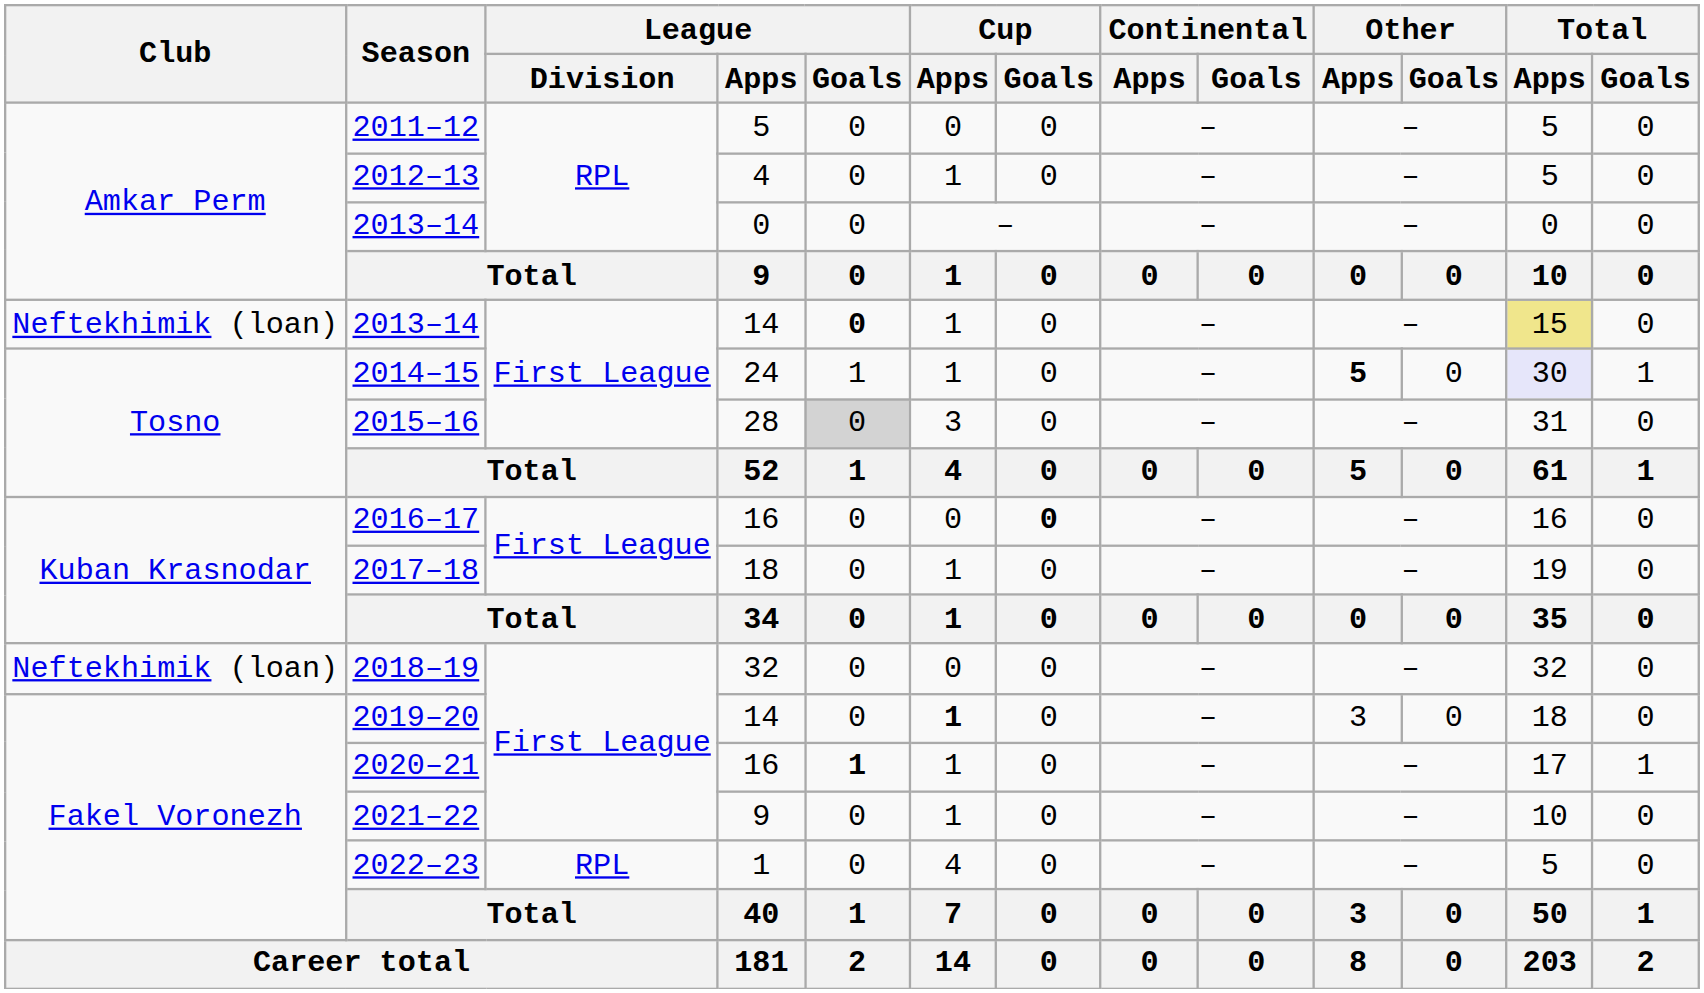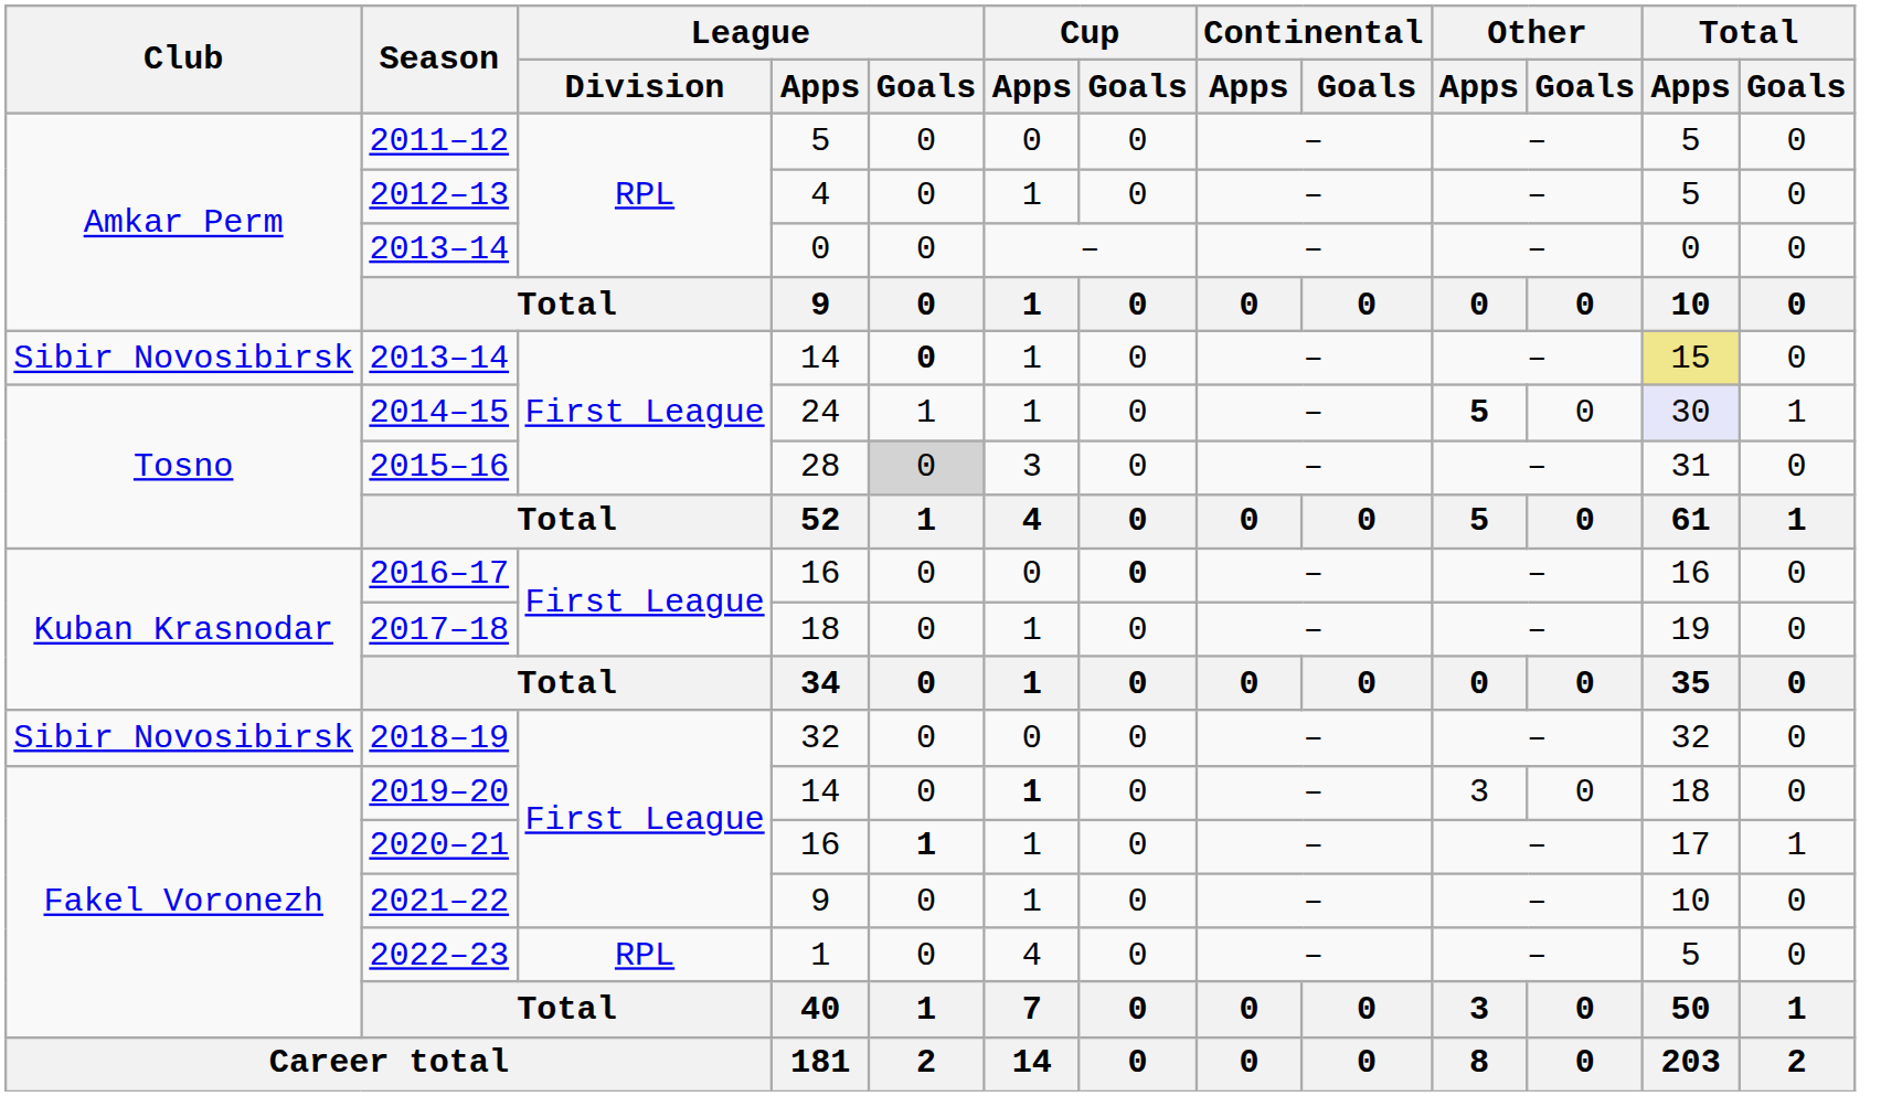 <table class="wikitable" style="text-align: center;">
 <tr>
 <th rowspan=2>Club</th>
 <th rowspan=2>Season</th>
 <th colspan=3>League</th>
 <th colspan=2>Cup</th>
 <th colspan=2>Continental</th>
 <th colspan=2>Other</th>
 <th colspan=2>Total</th>
 </tr>
 <tr>
 <th>Division</th>
 <th>Apps</th>
 <th>Goals</th>
 <th>Apps</th>
 <th>Goals</th>
 <th>Apps</th>
 <th>Goals</th>
 <th>Apps</th>
 <th>Goals</th>
 <th>Apps</th>
 <th>Goals</th>
 </tr>
 <tr>
 <td rowspan="4"><a href='#'>Amkar Perm</a></td>
 <td><a href='#'>2011–12</a></td>
 <td rowspan="3"><a href='#'>RPL</a></td>
 <td>5</td>
 <td>0</td>
 <td>0</td>
 <td>0</td>
 <td colspan=2>–</td>
 <td colspan=2>–</td>
 <td>5</td>
 <td>0</td>
 </tr>
 <tr>
 <td><a href='#'>2012–13</a></td>
 <td>4</td>
 <td>0</td>
 <td>1</td>
 <td>0</td>
 <td colspan=2>–</td>
 <td colspan=2>–</td>
 <td>5</td>
 <td>0</td>
 </tr>
 <tr>
 <td><a href='#'>2013–14</a></td>
 <td>0</td>
 <td>0</td>
 <td colspan=2>–</td>
 <td colspan=2>–</td>
 <td colspan=2>–</td>
 <td>0</td>
 <td>0</td>
 </tr>
 <tr>
 <th colspan=2>Total</th>
 <th>9</th>
 <th>0</th>
 <th>1</th>
 <th>0</th>
 <th>0</th>
 <th>0</th>
 <th>0</th>
 <th>0</th>
 <th>10</th>
 <th>0</th>
 </tr>
 <tr>
-<td><a href='#'>Neftekhimik</a> (loan)</td>
+<td><a href='#'>Sibir Novosibirsk</a></td>
 <td><a href='#'>2013–14</a></td>
 <td rowspan="3"><a href='#'>First League</a></td>
 <td>14</td>
 <td><strong>0</strong></td>
 <td>1</td>
 <td>0</td>
 <td colspan=2>–</td>
 <td colspan=2>–</td>
 <td style="background: khaki;">15</td>
 <td>0</td>
 </tr>
 <tr>
 <td rowspan="3"><a href='#'>Tosno</a></td>
 <td><a href='#'>2014–15</a></td>
 <td>24</td>
 <td>1</td>
 <td>1</td>
 <td>0</td>
 <td colspan=2>–</td>
 <td><strong>5</strong></td>
 <td>0</td>
 <td style="background: lavender;">30</td>
 <td>1</td>
 </tr>
 <tr>
 <td><a href='#'>2015–16</a></td>
 <td>28</td>
 <td style="background: lightgrey;">0</td>
 <td>3</td>
 <td>0</td>
 <td colspan=2>–</td>
 <td colspan=2>–</td>
 <td>31</td>
 <td>0</td>
 </tr>
 <tr>
 <th colspan=2>Total</th>
 <th>52</th>
 <th>1</th>
 <th>4</th>
 <th>0</th>
 <th>0</th>
 <th>0</th>
 <th>5</th>
 <th>0</th>
 <th>61</th>
 <th>1</th>
 </tr>
 <tr>
 <td rowspan="3"><a href='#'>Kuban Krasnodar</a></td>
 <td><a href='#'>2016–17</a></td>
 <td rowspan="2"><a href='#'>First League</a></td>
 <td>16</td>
 <td>0</td>
 <td>0</td>
 <td><strong>0</strong></td>
 <td colspan=2>–</td>
 <td colspan=2>–</td>
 <td>16</td>
 <td>0</td>
 </tr>
 <tr>
 <td><a href='#'>2017–18</a></td>
 <td>18</td>
 <td>0</td>
 <td>1</td>
 <td>0</td>
 <td colspan=2>–</td>
 <td colspan=2>–</td>
 <td>19</td>
 <td>0</td>
 </tr>
 <tr>
 <th colspan=2>Total</th>
 <th>34</th>
 <th>0</th>
 <th>1</th>
 <th>0</th>
 <th>0</th>
 <th>0</th>
 <th>0</th>
 <th>0</th>
 <th>35</th>
 <th>0</th>
 </tr>
 <tr>
-<td><a href='#'>Neftekhimik</a> (loan)</td>
+<td><a href='#'>Sibir Novosibirsk</a></td>
 <td><a href='#'>2018–19</a></td>
 <td rowspan="4"><a href='#'>First League</a></td>
 <td>32</td>
 <td>0</td>
 <td>0</td>
 <td>0</td>
 <td colspan=2>–</td>
 <td colspan=2>–</td>
 <td>32</td>
 <td>0</td>
 </tr>
 <tr>
 <td rowspan="5"><a href='#'>Fakel Voronezh</a></td>
 <td><a href='#'>2019–20</a></td>
 <td>14</td>
 <td>0</td>
 <td><strong>1</strong></td>
 <td>0</td>
 <td colspan=2>–</td>
 <td>3</td>
 <td>0</td>
 <td>18</td>
 <td>0</td>
 </tr>
 <tr>
 <td><a href='#'>2020–21</a></td>
 <td>16</td>
 <td><strong>1</strong></td>
 <td>1</td>
 <td>0</td>
 <td colspan=2>–</td>
 <td colspan=2>–</td>
 <td>17</td>
 <td>1</td>
 </tr>
 <tr>
 <td><a href='#'>2021–22</a></td>
 <td>9</td>
 <td>0</td>
 <td>1</td>
 <td>0</td>
 <td colspan=2>–</td>
 <td colspan=2>–</td>
 <td>10</td>
 <td>0</td>
 </tr>
 <tr>
 <td><a href='#'>2022–23</a></td>
 <td><a href='#'>RPL</a></td>
 <td>1</td>
 <td>0</td>
 <td>4</td>
 <td>0</td>
 <td colspan=2>–</td>
 <td colspan=2>–</td>
 <td>5</td>
 <td>0</td>
 </tr>
 <tr>
 <th colspan=2>Total</th>
 <th>40</th>
 <th>1</th>
 <th>7</th>
 <th>0</th>
 <th>0</th>
 <th>0</th>
 <th>3</th>
 <th>0</th>
 <th>50</th>
 <th>1</th>
 </tr>
 <tr>
 <th colspan=3>Career total</th>
 <th>181</th>
 <th>2</th>
 <th>14</th>
 <th>0</th>
 <th>0</th>
 <th>0</th>
 <th>8</th>
 <th>0</th>
 <th>203</th>
 <th>2</th>
 </tr>
 </table>
